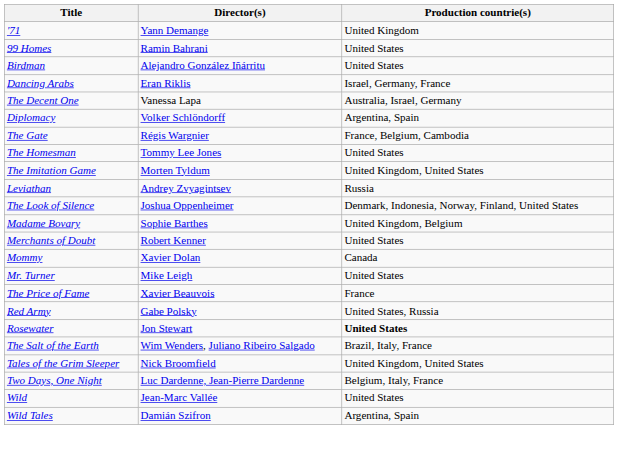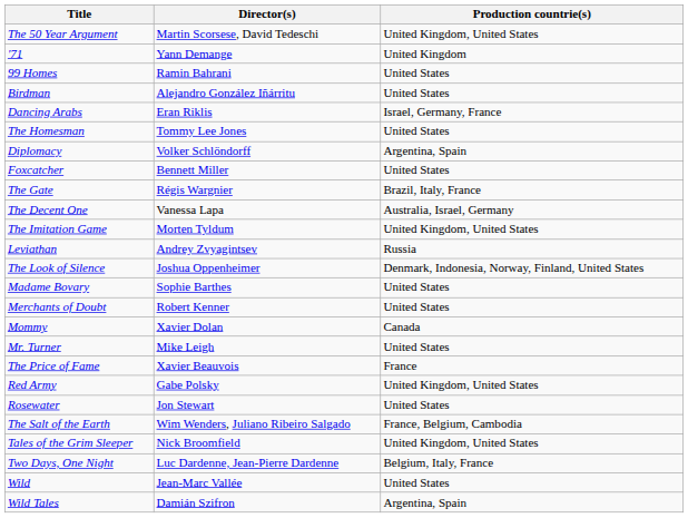 <table class="sortable wikitable" style="width:100%; margin-bottom:4px" cellpadding="5">
 <tr>
 <th scope="col">Title</th>
 <th scope="col">Director(s)</th>
 <th scope="col">Production countrie(s)</th>
+</tr>
+<tr>
+<td><em><a href='#'>The 50 Year Argument</a></em></td>
+<td><a href='#'>Martin Scorsese</a>, David Tedeschi</td>
+<td>United Kingdom, United States</td>
 </tr>
 <tr>
 <td><em><a href='#'>'71</a></em></td>
 <td><a href='#'>Yann Demange</a></td>
 <td>United Kingdom</td>
 </tr>
 <tr>
 <td><em><a href='#'>99 Homes</a></em></td>
 <td><a href='#'>Ramin Bahrani</a></td>
 <td>United States</td>
 </tr>
 <tr>
 <td><em><a href='#'>Birdman</a></em></td>
 <td><a href='#'>Alejandro González Iñárritu</a></td>
 <td>United States</td>
 </tr>
 <tr>
 <td><em><a href='#'>Dancing Arabs</a></em></td>
 <td><a href='#'>Eran Riklis</a></td>
 <td>Israel, Germany, France</td>
 </tr>
 <tr>
-<td><em><a href='#'>The Decent One</a></em></td>
-<td>Vanessa Lapa</td>
-<td>Australia, Israel, Germany</td>
+<td><em><a href='#'>The Homesman</a></em></td>
+<td><a href='#'>Tommy Lee Jones</a></td>
+<td>United States</td>
 </tr>
 <tr>
 <td><em><a href='#'>Diplomacy</a></em></td>
 <td><a href='#'>Volker Schlöndorff</a></td>
 <td>Argentina, Spain</td>
 </tr>
 <tr>
+<td><em><a href='#'>Foxcatcher</a></em></td>
+<td><a href='#'>Bennett Miller</a></td>
+<td>United States</td>
+</tr>
+<tr>
 <td><em><a href='#'>The Gate</a></em></td>
 <td><a href='#'>Régis Wargnier</a></td>
-<td>France, Belgium, Cambodia</td>
+<td>Brazil, Italy, France</td>
 </tr>
 <tr>
-<td><em><a href='#'>The Homesman</a></em></td>
-<td><a href='#'>Tommy Lee Jones</a></td>
-<td>United States</td>
+<td><em><a href='#'>The Decent One</a></em></td>
+<td>Vanessa Lapa</td>
+<td>Australia, Israel, Germany</td>
 </tr>
 <tr>
 <td><em><a href='#'>The Imitation Game</a></em></td>
 <td><a href='#'>Morten Tyldum</a></td>
 <td>United Kingdom, United States</td>
 </tr>
 <tr>
 <td><em><a href='#'>Leviathan</a></em></td>
 <td><a href='#'>Andrey Zvyagintsev</a></td>
 <td>Russia</td>
 </tr>
 <tr>
 <td><em><a href='#'>The Look of Silence</a></em></td>
 <td><a href='#'>Joshua Oppenheimer</a></td>
 <td>Denmark, Indonesia, Norway, Finland, United States</td>
 </tr>
 <tr>
 <td><em><a href='#'>Madame Bovary</a></em></td>
 <td><a href='#'>Sophie Barthes</a></td>
-<td>United Kingdom, Belgium</td>
+<td>United States</td>
 </tr>
 <tr>
 <td><em><a href='#'>Merchants of Doubt</a></em></td>
 <td><a href='#'>Robert Kenner</a></td>
 <td>United States</td>
 </tr>
 <tr>
 <td><em><a href='#'>Mommy</a></em></td>
 <td><a href='#'>Xavier Dolan</a></td>
 <td>Canada</td>
 </tr>
 <tr>
 <td><em><a href='#'>Mr. Turner</a></em></td>
 <td><a href='#'>Mike Leigh</a></td>
 <td>United States</td>
 </tr>
 <tr>
 <td><em><a href='#'>The Price of Fame</a></em></td>
 <td><a href='#'>Xavier Beauvois</a></td>
 <td>France</td>
 </tr>
 <tr>
 <td><em><a href='#'>Red Army</a></em></td>
 <td><a href='#'>Gabe Polsky</a></td>
-<td>United States, Russia</td>
+<td>United Kingdom, United States</td>
 </tr>
 <tr>
 <td><em><a href='#'>Rosewater</a></em></td>
 <td><a href='#'>Jon Stewart</a></td>
-<td><strong>United States</strong></td>
+<td>United States</td>
 </tr>
 <tr>
 <td><em><a href='#'>The Salt of the Earth</a></em></td>
 <td><a href='#'>Wim Wenders</a>, <a href='#'>Juliano Ribeiro Salgado</a></td>
-<td>Brazil, Italy, France</td>
+<td>France, Belgium, Cambodia</td>
 </tr>
 <tr>
 <td><em><a href='#'>Tales of the Grim Sleeper</a></em></td>
 <td><a href='#'>Nick Broomfield</a></td>
 <td>United Kingdom, United States</td>
 </tr>
 <tr>
 <td><em><a href='#'>Two Days, One Night</a></em></td>
 <td><a href='#'>Luc Dardenne, Jean-Pierre Dardenne</a></td>
 <td>Belgium, Italy, France</td>
 </tr>
 <tr>
 <td><em><a href='#'>Wild</a></em></td>
 <td><a href='#'>Jean-Marc Vallée</a></td>
 <td>United States</td>
 </tr>
 <tr>
 <td><em><a href='#'>Wild Tales</a></em></td>
 <td><a href='#'>Damián Szifron</a></td>
 <td>Argentina, Spain</td>
 </tr>
 </table>
